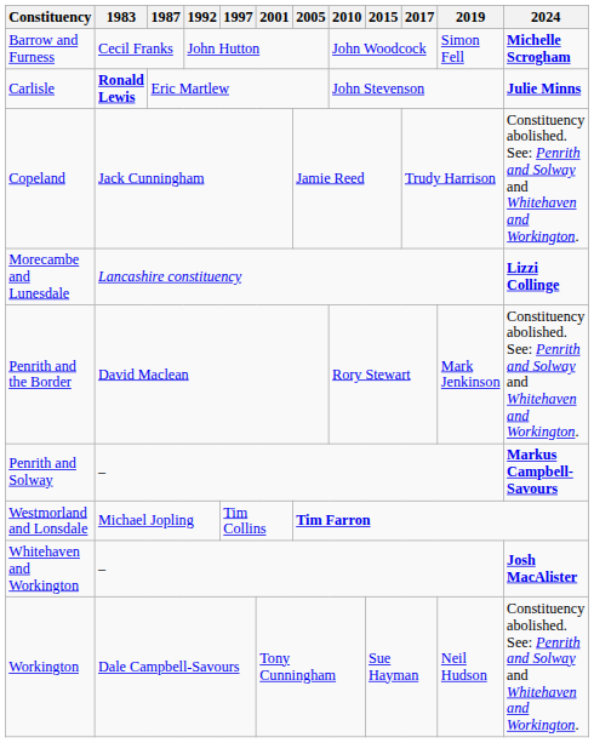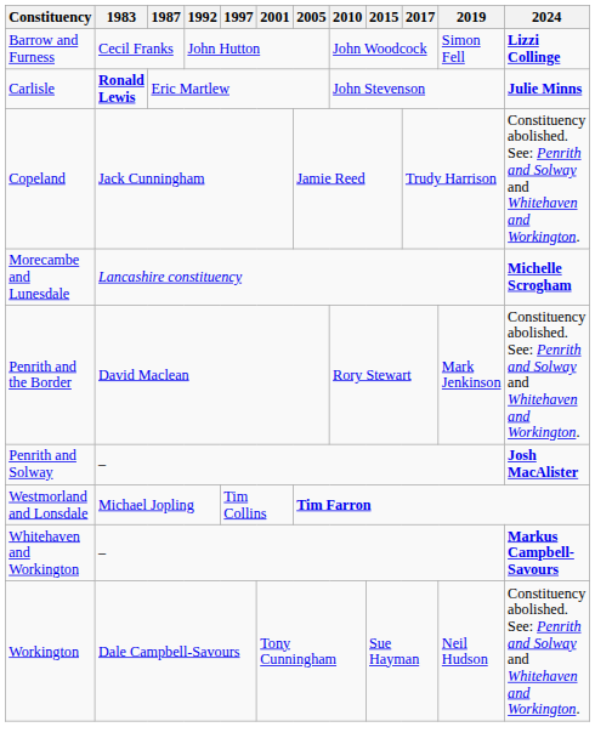 <table class="wikitable">
 <tr>
 <th>Constituency</th>
 <th>1983</th>
 <th>1987</th>
 <th>1992</th>
 <th>1997</th>
 <th>2001</th>
 <th>2005</th>
 <th>2010</th>
 <th>2015</th>
 <th>2017</th>
 <th>2019</th>
 <th>2024</th>
 </tr>
 <tr>
 <td><a href='#'>Barrow and Furness</a></td>
 <td colspan=2> <a href='#'>Cecil Franks</a></td>
 <td colspan=4> <a href='#'>John Hutton</a></td>
 <td colspan=3> <a href='#'>John Woodcock</a></td>
 <td colspan=1> <a href='#'>Simon Fell</a></td>
-<td colspan=1> <strong><a href='#'>Michelle Scrogham</a></strong></td>
+<td colspan=1> <strong><a href='#'>Lizzi Collinge</a></strong></td>
 </tr>
 <tr>
 <td><a href='#'>Carlisle</a></td>
 <td><strong> <a href='#'>Ronald Lewis</a></strong></td>
 <td colspan=5> <a href='#'>Eric Martlew</a></td>
 <td colspan=4> <a href='#'>John Stevenson</a></td>
 <td colspan=1> <strong><a href='#'>Julie Minns</a></strong></td>
 </tr>
 <tr>
 <td><a href='#'>Copeland</a></td>
 <td colspan=5> <a href='#'>Jack Cunningham</a></td>
 <td colspan=3> <a href='#'>Jamie Reed</a></td>
 <td colspan=2> <a href='#'>Trudy Harrison</a></td>
 <td colspan=1>Constituency abolished. See: <em><a href='#'>Penrith and Solway</a></em> and <em><a href='#'>Whitehaven and Workington</a></em>.</td>
 </tr>
 <tr>
 <td><a href='#'>Morecambe and Lunesdale</a></td>
 <td colspan=10><em><a href='#'>Lancashire constituency</a></em></td>
-<td colspan=1> <strong><a href='#'>Lizzi Collinge</a></strong></td>
+<td colspan=1> <strong><a href='#'>Michelle Scrogham</a></strong></td>
 </tr>
 <tr>
 <td><a href='#'>Penrith and the Border</a></td>
 <td colspan=6> <a href='#'>David Maclean</a></td>
 <td colspan=3> <a href='#'>Rory Stewart</a></td>
 <td colspan1> <a href='#'>Mark Jenkinson</a></td>
 <td colspan=1>Constituency abolished. See: <em><a href='#'>Penrith and Solway</a></em> and <em><a href='#'>Whitehaven and Workington</a></em>.</td>
 </tr>
 <tr>
 <td><a href='#'>Penrith and Solway</a></td>
 <td colspan=10>–</td>
-<td colspan=1> <strong><a href='#'>Markus Campbell-Savours</a></strong></td>
+<td colspan=1> <strong><a href='#'>Josh MacAlister</a></strong></td>
 </tr>
 <tr>
 <td><a href='#'>Westmorland and Lonsdale</a></td>
 <td colspan=3> <a href='#'>Michael Jopling</a></td>
 <td colspan=2> <a href='#'>Tim Collins</a></td>
 <td colspan=6> <strong><a href='#'>Tim Farron</a></strong></td>
 </tr>
 <tr>
 <td><a href='#'>Whitehaven and Workington</a></td>
 <td colspan=10>–</td>
-<td colspan=1> <strong><a href='#'>Josh MacAlister</a></strong></td>
+<td colspan=1> <strong><a href='#'>Markus Campbell-Savours</a></strong></td>
 </tr>
 <tr>
 <td><a href='#'>Workington</a></td>
 <td colspan=4> <a href='#'>Dale Campbell-Savours</a></td>
 <td colspan=3> <a href='#'>Tony Cunningham</a></td>
 <td colspan=2> <a href='#'>Sue Hayman</a></td>
 <td colspan=1> <a href='#'>Neil Hudson</a></td>
 <td colspan=1>Constituency abolished. See: <em><a href='#'>Penrith and Solway</a></em> and <em><a href='#'>Whitehaven and Workington</a></em>.</td>
 </tr>
 </table>
